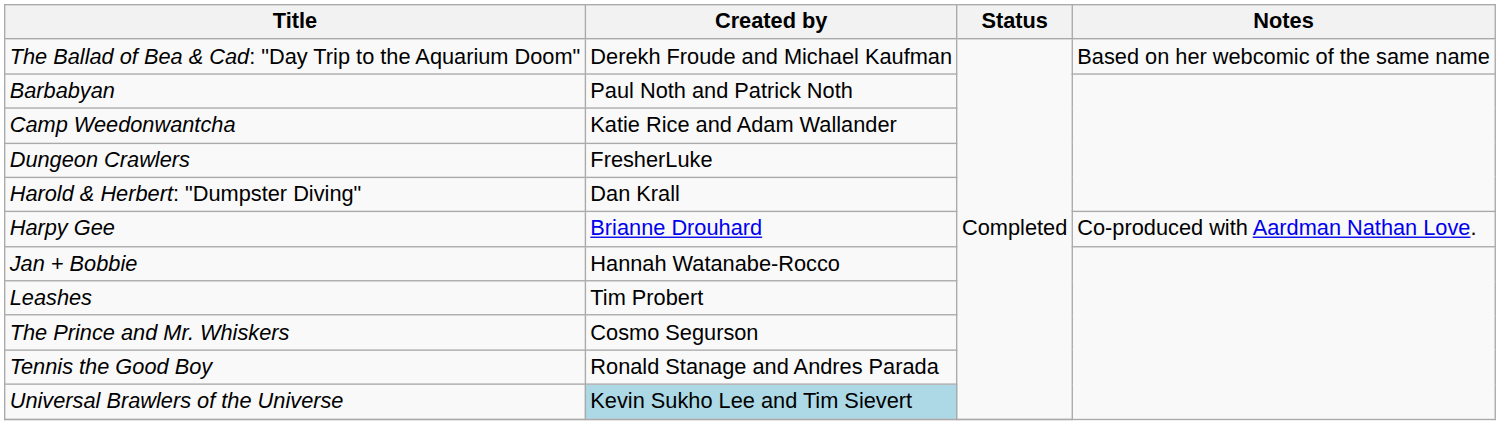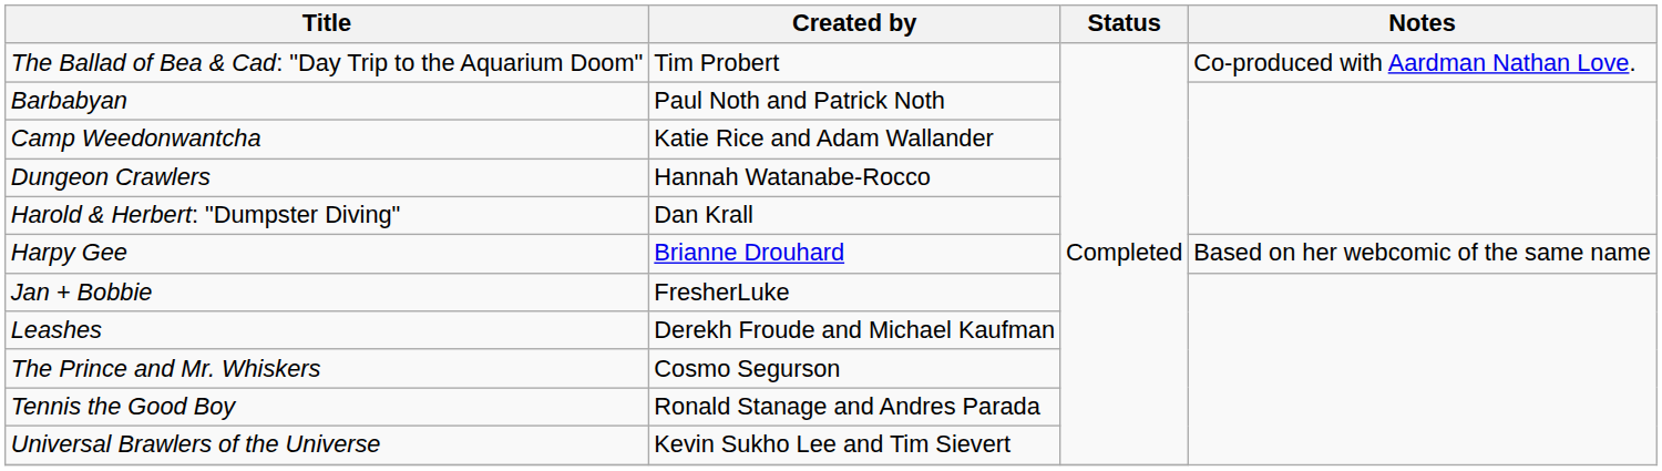 <table class="wikitable sortable">
 <tr>
 <th>Title</th>
 <th>Created by</th>
 <th>Status</th>
 <th>Notes</th>
 </tr>
 <tr>
 <td><em>The Ballad of Bea & Cad</em>: "Day Trip to the Aquarium Doom"</td>
-<td>Derekh Froude and Michael Kaufman</td>
+<td>Tim Probert</td>
 <td rowspan="11">Completed</td>
-<td>Based on her webcomic of the same name</td>
+<td>Co-produced with <a href='#'>Aardman Nathan Love</a>.</td>
 </tr>
 <tr>
 <td><em>Barbabyan</em></td>
 <td>Paul Noth and Patrick Noth</td>
 <td rowspan="4"></td>
 </tr>
 <tr>
 <td><em>Camp Weedonwantcha</em></td>
 <td>Katie Rice and Adam Wallander</td>
 </tr>
 <tr>
 <td><em>Dungeon Crawlers</em></td>
-<td>FresherLuke</td>
+<td>Hannah Watanabe-Rocco</td>
 </tr>
 <tr>
 <td><em>Harold & Herbert</em>: "Dumpster Diving"</td>
 <td>Dan Krall</td>
 </tr>
 <tr>
 <td><em>Harpy Gee</em></td>
 <td><a href='#'>Brianne Drouhard</a></td>
-<td>Co-produced with <a href='#'>Aardman Nathan Love</a>.</td>
+<td>Based on her webcomic of the same name</td>
 </tr>
 <tr>
 <td><em>Jan + Bobbie</em></td>
-<td>Hannah Watanabe-Rocco</td>
+<td>FresherLuke</td>
 <td rowspan="6"></td>
 </tr>
 <tr>
 <td><em>Leashes</em></td>
-<td>Tim Probert</td>
+<td>Derekh Froude and Michael Kaufman</td>
 </tr>
 <tr>
 <td><em>The Prince and Mr. Whiskers</em></td>
 <td>Cosmo Segurson</td>
 </tr>
 <tr>
 <td><em>Tennis the Good Boy</em></td>
 <td>Ronald Stanage and Andres Parada</td>
 </tr>
 <tr>
 <td><em>Universal Brawlers of the Universe</em></td>
-<td style="background: lightblue;">Kevin Sukho Lee and Tim Sievert</td>
+<td>Kevin Sukho Lee and Tim Sievert</td>
 </tr>
 <tr>
 </tr>
 </table>
